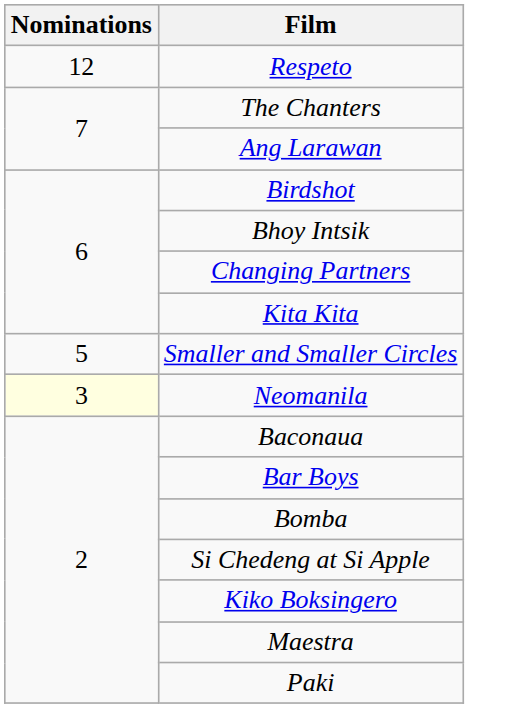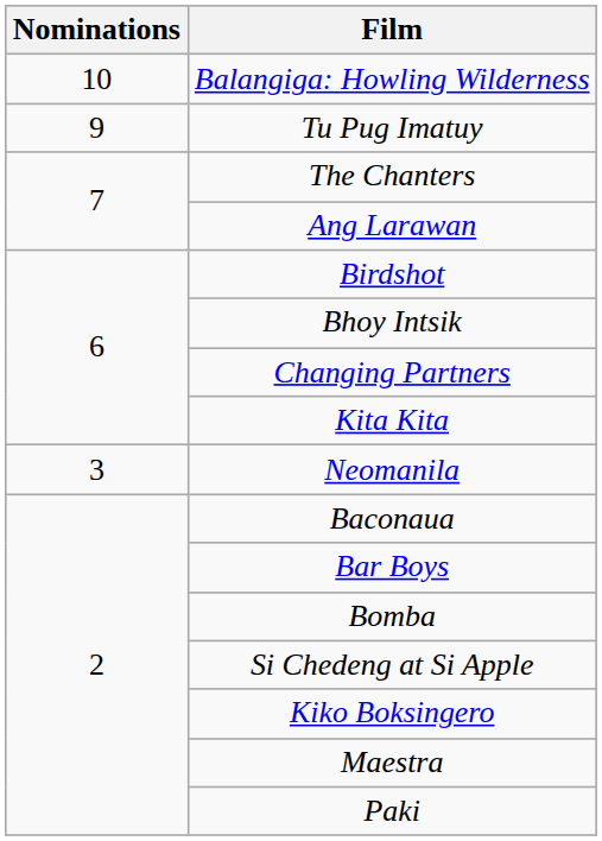 <table class="wikitable" style="text-align:center;">
 <tr>
 <th scope="col" width="55">Nominations</th>
 <th scope="col" align="center">Film</th>
 </tr>
 <tr>
-<td style="text-align:center">12</td>
-<td><em><a href='#'>Respeto</a></em></td>
+<td style="text-align:center">10</td>
+<td><em><a href='#'>Balangiga: Howling Wilderness</a></em></td>
+</tr>
+<tr>
+<td style="text-align:center">9</td>
+<td><em>Tu Pug Imatuy</em></td>
 </tr>
 <tr>
 <td rowspan=2 style="text-align:center">7</td>
 <td><em>The Chanters</em></td>
 </tr>
 <tr>
 <td><em><a href='#'>Ang Larawan</a></em></td>
 </tr>
 <tr>
 <td rowspan=4 style="text-align:center">6</td>
 <td><em><a href='#'>Birdshot</a></em></td>
 </tr>
 <tr>
 <td><em>Bhoy Intsik</em></td>
 </tr>
 <tr>
 <td><em><a href='#'>Changing Partners</a></em></td>
 </tr>
 <tr>
 <td><em><a href='#'>Kita Kita</a></em></td>
 </tr>
 <tr>
-<td style="text-align:center">5</td>
-<td><em><a href='#'>Smaller and Smaller Circles</a></em></td>
-</tr>
-<tr>
-<td style="background: lightyellow; text-align:center">3</td>
+<td style="text-align:center">3</td>
 <td><em><a href='#'>Neomanila</a></em></td>
 </tr>
 <tr>
 <td rowspan=7 style="text-align:center">2</td>
 <td><em>Baconaua</em></td>
 </tr>
 <tr>
 <td><em><a href='#'>Bar Boys</a></em></td>
 </tr>
 <tr>
 <td><em>Bomba</em></td>
 </tr>
 <tr>
 <td><em>Si Chedeng at Si Apple</em></td>
 </tr>
 <tr>
 <td><em><a href='#'>Kiko Boksingero</a></em></td>
 </tr>
 <tr>
 <td><em>Maestra</em></td>
 </tr>
 <tr>
 <td><em>Paki</em></td>
 </tr>
 </table>
